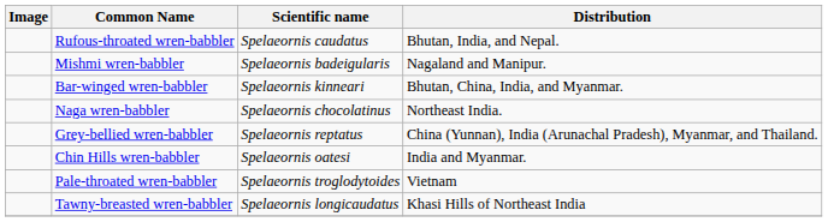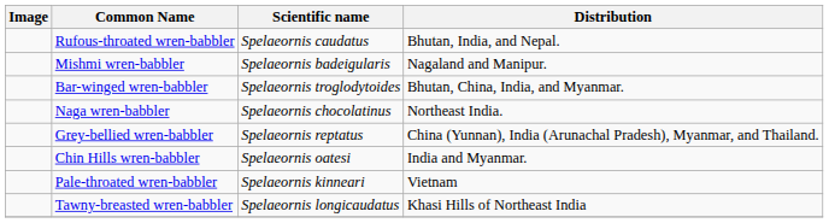 <table class="wikitable">
 <tr>
 <th>Image</th>
 <th>Common Name</th>
 <th>Scientific name</th>
 <th>Distribution</th>
 </tr>
 <tr>
 <td></td>
 <td><a href='#'>Rufous-throated wren-babbler</a></td>
 <td><em>Spelaeornis caudatus</em></td>
 <td>Bhutan, India, and Nepal.</td>
 </tr>
 <tr>
 <td></td>
 <td><a href='#'>Mishmi wren-babbler</a></td>
 <td><em>Spelaeornis badeigularis</em></td>
 <td>Nagaland and Manipur.</td>
 </tr>
 <tr>
 <td></td>
 <td><a href='#'>Bar-winged wren-babbler</a></td>
-<td><em>Spelaeornis kinneari</em></td>
+<td><em>Spelaeornis troglodytoides</em></td>
 <td>Bhutan, China, India, and Myanmar.</td>
 </tr>
 <tr>
 <td></td>
 <td><a href='#'>Naga wren-babbler</a></td>
 <td><em>Spelaeornis chocolatinus</em></td>
 <td>Northeast India.</td>
 </tr>
 <tr>
 <td></td>
 <td><a href='#'>Grey-bellied wren-babbler</a></td>
 <td><em>Spelaeornis reptatus</em></td>
 <td>China (Yunnan), India (Arunachal Pradesh), Myanmar, and Thailand.</td>
 </tr>
 <tr>
 <td></td>
 <td><a href='#'>Chin Hills wren-babbler</a></td>
 <td><em>Spelaeornis oatesi</em></td>
 <td>India and Myanmar.</td>
 </tr>
 <tr>
 <td></td>
 <td><a href='#'>Pale-throated wren-babbler</a></td>
-<td><em>Spelaeornis troglodytoides</em></td>
+<td><em>Spelaeornis kinneari</em></td>
 <td>Vietnam</td>
 </tr>
 <tr>
 <td></td>
 <td><a href='#'>Tawny-breasted wren-babbler</a></td>
 <td><em>Spelaeornis longicaudatus</em></td>
 <td>Khasi Hills of Northeast India</td>
 </tr>
 <tr>
 </tr>
 </table>
